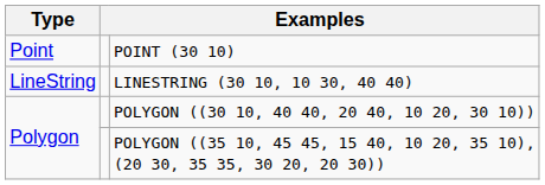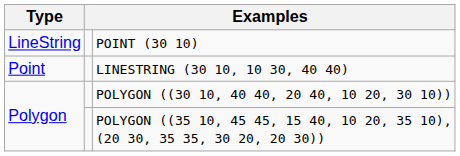 <table class="wikitable">
 <tr>
 <th>Type</th>
 <th colspan="2">Examples</th>
 </tr>
 <tr>
-<td><a href='#'>Point</a></td>
+<td><a href='#'>LineString</a></td>
 <td></td>
 <td><code>POINT (30 10)</code></td>
 </tr>
 <tr>
-<td><a href='#'>LineString</a></td>
+<td><a href='#'>Point</a></td>
 <td></td>
 <td><code>LINESTRING (30 10, 10 30, 40 40)</code></td>
 </tr>
 <tr>
 <td rowspan="2"><a href='#'>Polygon</a></td>
 <td></td>
 <td><code>POLYGON ((30 10, 40 40, 20 40, 10 20, 30 10))</code></td>
 </tr>
 <tr>
 <td></td>
 <td><code>POLYGON ((35 10, 45 45, 15 40, 10 20, 35 10),<br>  (20 30, 35 35, 30 20, 20 30))</code></td>
 </tr>
 </table>
